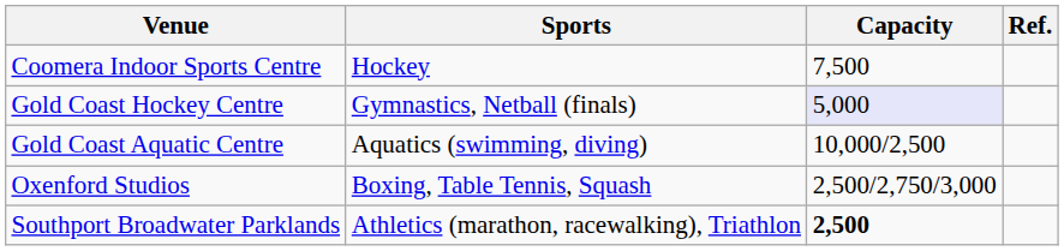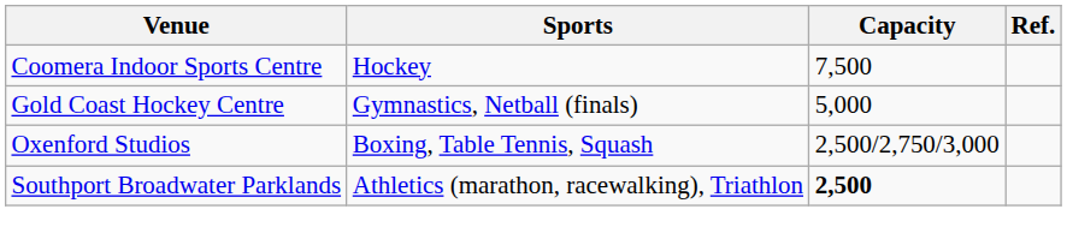 <table class="wikitable sortable">
 <tr>
 <th rowspan="1">Venue</th>
 <th colspan="1" class="unsortable">Sports</th>
 <th rowspan="1">Capacity</th>
 <th rowspan="1" class="unsortable">Ref.</th>
 </tr>
 <tr>
 <td><a href='#'>Coomera Indoor Sports Centre</a></td>
 <td><a href='#'>Hockey</a></td>
 <td>7,500</td>
 <td></td>
 </tr>
 <tr>
 <td><a href='#'>Gold Coast Hockey Centre</a></td>
 <td><a href='#'>Gymnastics</a>, <a href='#'>Netball</a> (finals)</td>
-<td style="background: lavender;">5,000</td>
-<td></td>
-</tr>
-<tr>
-<td><a href='#'>Gold Coast Aquatic Centre</a></td>
-<td>Aquatics (<a href='#'>swimming</a>, <a href='#'>diving</a>)</td>
-<td>10,000/2,500</td>
+<td>5,000</td>
 <td></td>
 </tr>
 <tr>
 <td><a href='#'>Oxenford Studios</a></td>
 <td><a href='#'>Boxing</a>, <a href='#'>Table Tennis</a>, <a href='#'>Squash</a></td>
 <td>2,500/2,750/3,000</td>
 <td></td>
 </tr>
 <tr>
 <td><a href='#'>Southport Broadwater Parklands</a></td>
 <td><a href='#'>Athletics</a> (marathon, racewalking), <a href='#'>Triathlon</a></td>
 <td><strong>2,500</strong></td>
 <td></td>
 </tr>
 </table>
